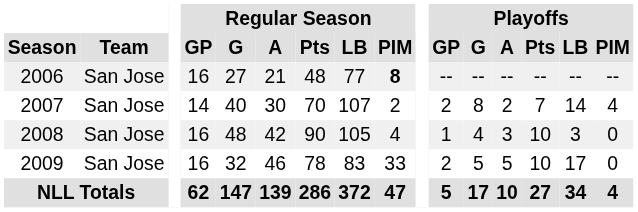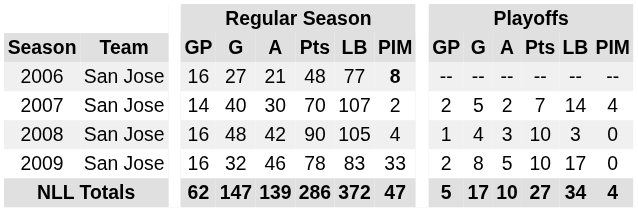 <table BORDER="0" CELLPADDING="3" CELLSPACING="0">
 <tr ALIGN="center" bgcolor="#e0e0e0">
 <th colspan="2" bgcolor="#ffffff"> </th>
 <th rowspan="99" bgcolor="#ffffff"> </th>
 <th colspan="6">Regular Season</th>
 <th rowspan="99" bgcolor="#ffffff"> </th>
 <th colspan="6">Playoffs</th>
 </tr>
 <tr ALIGN="center" bgcolor="#e0e0e0">
 <th>Season</th>
 <th>Team</th>
 <th>GP</th>
 <th>G</th>
 <th>A</th>
 <th>Pts</th>
 <th>LB</th>
 <th>PIM</th>
 <th>GP</th>
 <th>G</th>
 <th>A</th>
 <th>Pts</th>
 <th>LB</th>
 <th>PIM</th>
 </tr>
 <tr ALIGN="center" bgcolor="#f0f0f0">
 <td>2006</td>
 <td>San Jose</td>
 <td>16</td>
 <td>27</td>
 <td>21</td>
 <td>48</td>
 <td>77</td>
 <td><strong>8</strong></td>
 <td>--</td>
 <td>--</td>
 <td>--</td>
 <td>--</td>
 <td>--</td>
 <td>--</td>
 </tr>
 <tr ALIGN="center">
 <td>2007</td>
 <td>San Jose</td>
 <td>14</td>
 <td>40</td>
 <td>30</td>
 <td>70</td>
 <td>107</td>
 <td>2</td>
 <td>2</td>
-<td>8</td>
+<td>5</td>
 <td>2</td>
 <td>7</td>
 <td>14</td>
 <td>4</td>
 </tr>
 <tr ALIGN="center" bgcolor="#f0f0f0">
 <td>2008</td>
 <td>San Jose</td>
 <td>16</td>
 <td>48</td>
 <td>42</td>
 <td>90</td>
 <td>105</td>
 <td>4</td>
 <td>1</td>
 <td>4</td>
 <td>3</td>
 <td>10</td>
 <td>3</td>
 <td>0</td>
 </tr>
 <tr ALIGN="center">
 <td>2009</td>
 <td>San Jose</td>
 <td>16</td>
 <td>32</td>
 <td>46</td>
 <td>78</td>
 <td>83</td>
 <td>33</td>
 <td>2</td>
-<td>5</td>
+<td>8</td>
 <td>5</td>
 <td>10</td>
 <td>17</td>
 <td>0</td>
 </tr>
 <tr ALIGN="center" bgcolor="#e0e0e0">
 <th colspan="2">NLL Totals</th>
 <th>62</th>
 <th>147</th>
 <th>139</th>
 <th>286</th>
 <th>372</th>
 <th>47</th>
 <th>5</th>
 <th>17</th>
 <th>10</th>
 <th>27</th>
 <th>34</th>
 <th>4</th>
 </tr>
 </table>
